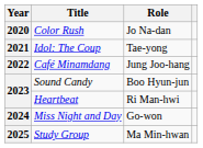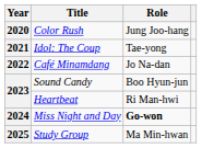 <table class="wikitable plainrowheaders sortable">
 <tr>
 <th scope="col">Year</th>
 <th scope="col">Title</th>
 <th scope="col">Role</th>
 <th scope="col" class="unsortable"></th>
 </tr>
 <tr>
 <th scope="row">2020</th>
 <td><em><a href='#'>Color Rush</a></em></td>
-<td>Jo Na-dan</td>
+<td>Jung Joo-hang</td>
 <td style="text-align:center"></td>
 </tr>
 <tr>
 <th scope="row">2021</th>
 <td><em><a href='#'>Idol: The Coup</a></em></td>
 <td>Tae-yong</td>
 <td style="text-align:center"></td>
 </tr>
 <tr>
 <th scope="row">2022</th>
 <td><em><a href='#'>Café Minamdang</a></em></td>
-<td>Jung Joo-hang</td>
+<td>Jo Na-dan</td>
 <td style="text-align:center"></td>
 </tr>
 <tr>
 <th scope="row" rowspan="2">2023</th>
 <td><em>Sound Candy</em></td>
 <td>Boo Hyun-jun</td>
 <td style="text-align:center"></td>
 </tr>
 <tr>
 <td><em><a href='#'>Heartbeat</a></em></td>
 <td>Ri Man-hwi</td>
 <td style="text-align:center"></td>
 </tr>
 <tr>
 <th scope="row">2024</th>
 <td><em><a href='#'>Miss Night and Day</a></em></td>
-<td>Go-won</td>
+<td><strong>Go-won</strong></td>
 <td style="text-align:center"></td>
 </tr>
 <tr>
 <th scope="row">2025</th>
 <td><em><a href='#'>Study Group</a></em></td>
 <td>Ma Min-hwan</td>
 <td style="text-align:center"></td>
 </tr>
 </table>
